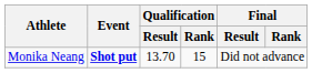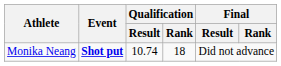 <table class="wikitable" style="font-size:90%; text-align:center">
 <tr>
 <th rowspan="2">Athlete</th>
 <th rowspan="2">Event</th>
 <th colspan="2">Qualification</th>
 <th colspan="2">Final</th>
 </tr>
 <tr>
 <th>Result</th>
 <th>Rank</th>
 <th>Result</th>
 <th>Rank</th>
 </tr>
 <tr>
 <td align="left"><a href='#'>Monika Neang</a></td>
 <td align="left"><strong><a href='#'>Shot put</a></strong></td>
-<td>13.70</td>
-<td>15</td>
+<td>10.74</td>
+<td>18</td>
 <td colspan=2>Did not advance</td>
 </tr>
 </table>
